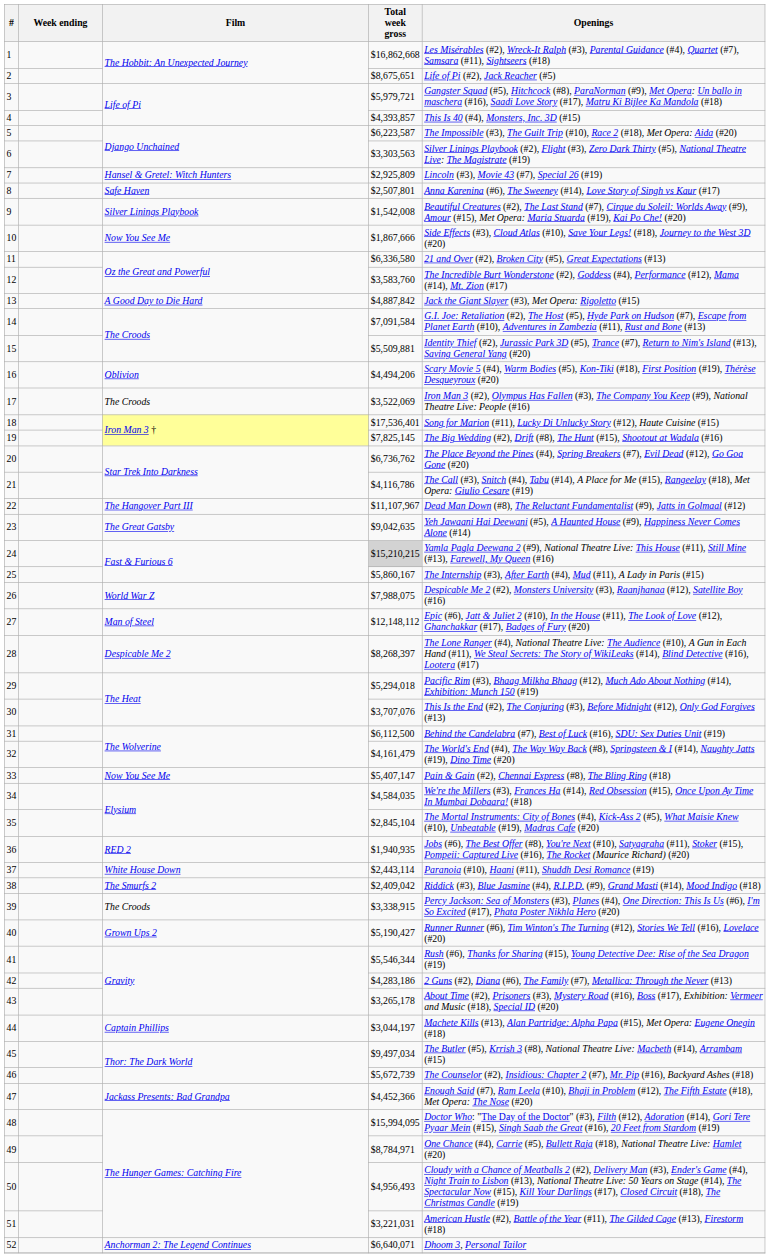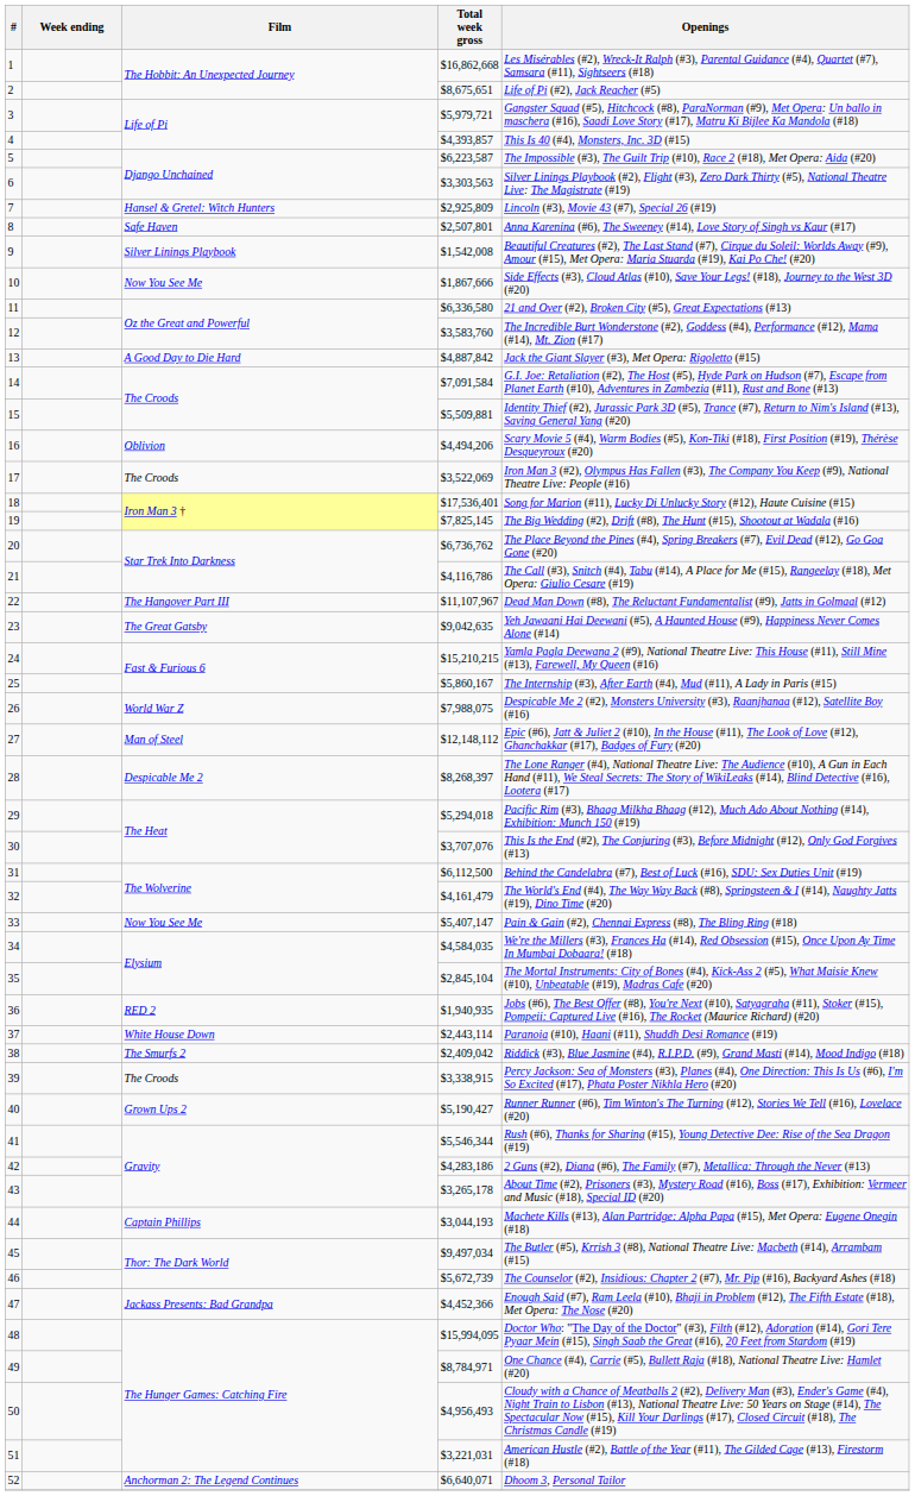 <table class="wikitable sortable">
 <tr>
 <th abbr="Week">#</th>
 <th abbr="Date" style="width:130px">Week ending</th>
 <th style="width:35%;">Film</th>
 <th abbr="Gross">Total<br>week<br>gross</th>
 <th>Openings</th>
 </tr>
 <tr>
 <td>1</td>
 <td></td>
 <td rowspan="2"><em><a href='#'>The Hobbit: An Unexpected Journey</a></em></td>
 <td>$16,862,668</td>
 <td><em><a href='#'>Les Misérables</a></em> (#2), <em><a href='#'>Wreck-It Ralph</a></em> (#3), <em><a href='#'>Parental Guidance</a></em> (#4), <em><a href='#'>Quartet</a></em> (#7), <em><a href='#'>Samsara</a></em> (#11), <em><a href='#'>Sightseers</a></em> (#18)</td>
 </tr>
 <tr>
 <td>2</td>
 <td></td>
 <td>$8,675,651</td>
 <td><em><a href='#'>Life of Pi</a></em> (#2), <em><a href='#'>Jack Reacher</a></em> (#5)</td>
 </tr>
 <tr>
 <td>3</td>
 <td></td>
 <td rowspan="2"><em><a href='#'>Life of Pi</a></em></td>
 <td>$5,979,721</td>
 <td><em><a href='#'>Gangster Squad</a></em> (#5), <em><a href='#'>Hitchcock</a></em> (#8), <em><a href='#'>ParaNorman</a></em> (#9), <em><a href='#'>Met Opera</a>: <a href='#'>Un ballo in maschera</a></em> (#16), <em><a href='#'>Saadi Love Story</a></em> (#17), <em><a href='#'>Matru Ki Bijlee Ka Mandola</a></em> (#18)</td>
 </tr>
 <tr>
 <td>4</td>
 <td></td>
 <td>$4,393,857</td>
 <td><em><a href='#'>This Is 40</a></em> (#4), <em><a href='#'>Monsters, Inc. 3D</a></em> (#15)</td>
 </tr>
 <tr>
 <td>5</td>
 <td></td>
 <td rowspan="2"><em><a href='#'>Django Unchained</a></em></td>
 <td>$6,223,587</td>
 <td><em><a href='#'>The Impossible</a></em> (#3), <em><a href='#'>The Guilt Trip</a></em> (#10), <em><a href='#'>Race 2</a></em> (#18), <em>Met Opera: <a href='#'>Aida</a></em> (#20)</td>
 </tr>
 <tr>
 <td>6</td>
 <td></td>
 <td>$3,303,563</td>
 <td><em><a href='#'>Silver Linings Playbook</a></em> (#2), <em><a href='#'>Flight</a></em> (#3), <em><a href='#'>Zero Dark Thirty</a></em> (#5), <em><a href='#'>National Theatre Live</a>: <a href='#'>The Magistrate</a></em> (#19)</td>
 </tr>
 <tr>
 <td>7</td>
 <td></td>
 <td><em><a href='#'>Hansel & Gretel: Witch Hunters</a></em></td>
 <td>$2,925,809</td>
 <td><em><a href='#'>Lincoln</a></em> (#3), <em><a href='#'>Movie 43</a></em> (#7), <em><a href='#'>Special 26</a></em> (#19)</td>
 </tr>
 <tr>
 <td>8</td>
 <td></td>
 <td><em><a href='#'>Safe Haven</a></em></td>
 <td>$2,507,801</td>
 <td><em><a href='#'>Anna Karenina</a></em> (#6), <em><a href='#'>The Sweeney</a></em> (#14), <em><a href='#'>Love Story of Singh vs Kaur</a></em> (#17)</td>
 </tr>
 <tr>
 <td>9</td>
 <td></td>
 <td><em><a href='#'>Silver Linings Playbook</a></em></td>
 <td>$1,542,008</td>
 <td><em><a href='#'>Beautiful Creatures</a></em> (#2), <em><a href='#'>The Last Stand</a></em> (#7), <em><a href='#'>Cirque du Soleil: Worlds Away</a></em> (#9), <em><a href='#'>Amour</a></em> (#15), <em>Met Opera: <a href='#'>Maria Stuarda</a></em> (#19), <em><a href='#'>Kai Po Che!</a></em> (#20)</td>
 </tr>
 <tr>
 <td>10</td>
 <td></td>
 <td><em><a href='#'>Now You See Me</a></em></td>
 <td>$1,867,666</td>
 <td><em><a href='#'>Side Effects</a></em> (#3), <em><a href='#'>Cloud Atlas</a></em> (#10), <em><a href='#'>Save Your Legs!</a></em> (#18), <em><a href='#'>Journey to the West 3D</a></em> (#20)</td>
 </tr>
 <tr>
 <td>11</td>
 <td></td>
 <td rowspan="2"><em><a href='#'>Oz the Great and Powerful</a></em></td>
 <td>$6,336,580</td>
 <td><em><a href='#'>21 and Over</a></em> (#2), <em><a href='#'>Broken City</a></em> (#5), <em><a href='#'>Great Expectations</a></em> (#13)</td>
 </tr>
 <tr>
 <td>12</td>
 <td></td>
 <td>$3,583,760</td>
 <td><em><a href='#'>The Incredible Burt Wonderstone</a></em> (#2), <em><a href='#'>Goddess</a></em> (#4), <em><a href='#'>Performance</a></em> (#12), <em><a href='#'>Mama</a></em> (#14), <em><a href='#'>Mt. Zion</a></em> (#17)</td>
 </tr>
 <tr>
 <td>13</td>
 <td></td>
 <td><em><a href='#'>A Good Day to Die Hard</a></em></td>
 <td>$4,887,842</td>
 <td><em><a href='#'>Jack the Giant Slayer</a></em> (#3), <em>Met Opera: <a href='#'>Rigoletto</a></em> (#15)</td>
 </tr>
 <tr>
 <td>14</td>
 <td></td>
 <td rowspan="2"><em><a href='#'>The Croods</a></em></td>
 <td>$7,091,584</td>
 <td><em><a href='#'>G.I. Joe: Retaliation</a></em> (#2), <em><a href='#'>The Host</a></em> (#5), <em><a href='#'>Hyde Park on Hudson</a></em> (#7), <em><a href='#'>Escape from Planet Earth</a></em> (#10), <em><a href='#'>Adventures in Zambezia</a></em> (#11), <em><a href='#'>Rust and Bone</a></em> (#13)</td>
 </tr>
 <tr>
 <td>15</td>
 <td></td>
 <td>$5,509,881</td>
 <td><em><a href='#'>Identity Thief</a></em> (#2), <em><a href='#'>Jurassic Park 3D</a></em> (#5), <em><a href='#'>Trance</a></em> (#7), <em><a href='#'>Return to Nim's Island</a></em> (#13), <em><a href='#'>Saving General Yang</a></em> (#20)</td>
 </tr>
 <tr>
 <td>16</td>
 <td></td>
 <td><em><a href='#'>Oblivion</a></em></td>
 <td>$4,494,206</td>
 <td><em><a href='#'>Scary Movie 5</a></em> (#4), <em><a href='#'>Warm Bodies</a></em> (#5), <em><a href='#'>Kon-Tiki</a></em> (#18), <em><a href='#'>First Position</a></em> (#19), <em><a href='#'>Thérèse Desqueyroux</a></em> (#20)</td>
 </tr>
 <tr>
 <td>17</td>
 <td></td>
 <td><em>The Croods</em></td>
 <td>$3,522,069</td>
 <td><em><a href='#'>Iron Man 3</a></em> (#2), <em><a href='#'>Olympus Has Fallen</a></em> (#3), <em><a href='#'>The Company You Keep</a></em> (#9), <em>National Theatre Live: People</em> (#16)</td>
 </tr>
 <tr>
 <td>18</td>
 <td></td>
 <td rowspan="2" style="background-color:#FFFF99"><em><a href='#'>Iron Man 3</a></em> †</td>
 <td>$17,536,401</td>
 <td><em><a href='#'>Song for Marion</a></em> (#11), <em><a href='#'>Lucky Di Unlucky Story</a></em> (#12), <em>Haute Cuisine</em> (#15)</td>
 </tr>
 <tr>
 <td>19</td>
 <td></td>
 <td>$7,825,145</td>
 <td><em><a href='#'>The Big Wedding</a></em> (#2), <em><a href='#'>Drift</a></em> (#8), <em><a href='#'>The Hunt</a></em> (#15), <em><a href='#'>Shootout at Wadala</a></em> (#16)</td>
 </tr>
 <tr>
 <td>20</td>
 <td></td>
 <td rowspan="2"><em><a href='#'>Star Trek Into Darkness</a></em></td>
 <td>$6,736,762</td>
 <td><em><a href='#'>The Place Beyond the Pines</a></em> (#4), <em><a href='#'>Spring Breakers</a></em> (#7), <em><a href='#'>Evil Dead</a></em> (#12), <em><a href='#'>Go Goa Gone</a></em> (#20)</td>
 </tr>
 <tr>
 <td>21</td>
 <td></td>
 <td>$4,116,786</td>
 <td><em><a href='#'>The Call</a></em> (#3), <em><a href='#'>Snitch</a></em> (#4), <em><a href='#'>Tabu</a></em> (#14), <em>A Place for Me</em> (#15), <em><a href='#'>Rangeelay</a></em> (#18), <em>Met Opera: <a href='#'>Giulio Cesare</a></em> (#19)</td>
 </tr>
 <tr>
 <td>22</td>
 <td></td>
 <td><em><a href='#'>The Hangover Part III</a></em></td>
 <td>$11,107,967</td>
 <td><em><a href='#'>Dead Man Down</a></em> (#8), <em><a href='#'>The Reluctant Fundamentalist</a></em> (#9), <em><a href='#'>Jatts in Golmaal</a></em> (#12)</td>
 </tr>
 <tr>
 <td>23</td>
 <td></td>
 <td><em><a href='#'>The Great Gatsby</a></em></td>
 <td>$9,042,635</td>
 <td><em><a href='#'>Yeh Jawaani Hai Deewani</a></em> (#5), <em><a href='#'>A Haunted House</a></em> (#9), <em><a href='#'>Happiness Never Comes Alone</a></em> (#14)</td>
 </tr>
 <tr>
 <td>24</td>
 <td></td>
 <td rowspan="2"><em><a href='#'>Fast & Furious 6</a></em></td>
-<td style="background: lightgrey;">$15,210,215</td>
+<td>$15,210,215</td>
 <td><em><a href='#'>Yamla Pagla Deewana 2</a></em> (#9), <em>National Theatre Live: <a href='#'>This House</a></em> (#11), <em><a href='#'>Still Mine</a></em> (#13), <em><a href='#'>Farewell, My Queen</a></em> (#16)</td>
 </tr>
 <tr>
 <td>25</td>
 <td></td>
 <td>$5,860,167</td>
 <td><em><a href='#'>The Internship</a></em> (#3), <em><a href='#'>After Earth</a></em> (#4), <em><a href='#'>Mud</a></em> (#11), <em>A Lady in Paris</em> (#15)</td>
 </tr>
 <tr>
 <td>26</td>
 <td></td>
 <td><em><a href='#'>World War Z</a></em></td>
 <td>$7,988,075</td>
 <td><em><a href='#'>Despicable Me 2</a></em> (#2), <em><a href='#'>Monsters University</a></em> (#3), <em><a href='#'>Raanjhanaa</a></em> (#12), <em><a href='#'>Satellite Boy</a></em> (#16)</td>
 </tr>
 <tr>
 <td>27</td>
 <td></td>
 <td><em><a href='#'>Man of Steel</a></em></td>
 <td>$12,148,112</td>
 <td><em><a href='#'>Epic</a></em> (#6), <em><a href='#'>Jatt & Juliet 2</a></em> (#10), <em><a href='#'>In the House</a></em> (#11), <em><a href='#'>The Look of Love</a></em> (#12), <em><a href='#'>Ghanchakkar</a></em> (#17), <em><a href='#'>Badges of Fury</a></em> (#20)</td>
 </tr>
 <tr>
 <td>28</td>
 <td></td>
 <td><em><a href='#'>Despicable Me 2</a></em></td>
 <td>$8,268,397</td>
 <td><em><a href='#'>The Lone Ranger</a></em> (#4), <em>National Theatre Live: <a href='#'>The Audience</a></em> (#10), <em>A Gun in Each Hand</em> (#11), <em><a href='#'>We Steal Secrets: The Story of WikiLeaks</a></em> (#14), <em><a href='#'>Blind Detective</a></em> (#16), <em><a href='#'>Lootera</a></em> (#17)</td>
 </tr>
 <tr>
 <td>29</td>
 <td></td>
 <td rowspan="2"><em><a href='#'>The Heat</a></em></td>
 <td>$5,294,018</td>
 <td><em><a href='#'>Pacific Rim</a></em> (#3), <em><a href='#'>Bhaag Milkha Bhaag</a></em> (#12), <em><a href='#'>Much Ado About Nothing</a></em> (#14), <em><a href='#'>Exhibition: Munch 150</a></em> (#19)</td>
 </tr>
 <tr>
 <td>30</td>
 <td></td>
 <td>$3,707,076</td>
 <td><em><a href='#'>This Is the End</a></em> (#2), <em><a href='#'>The Conjuring</a></em> (#3), <em><a href='#'>Before Midnight</a></em> (#12), <em><a href='#'>Only God Forgives</a></em> (#13)</td>
 </tr>
 <tr>
 <td>31</td>
 <td></td>
 <td rowspan="2"><em><a href='#'>The Wolverine</a></em></td>
 <td>$6,112,500</td>
 <td><em><a href='#'>Behind the Candelabra</a></em> (#7), <em><a href='#'>Best of Luck</a></em> (#16), <em><a href='#'>SDU: Sex Duties Unit</a></em> (#19)</td>
 </tr>
 <tr>
 <td>32</td>
 <td></td>
 <td>$4,161,479</td>
 <td><em><a href='#'>The World's End</a></em> (#4), <em><a href='#'>The Way Way Back</a></em> (#8), <em><a href='#'>Springsteen & I</a></em> (#14), <em><a href='#'>Naughty Jatts</a></em> (#19), <em><a href='#'>Dino Time</a></em> (#20)</td>
 </tr>
 <tr>
 <td>33</td>
 <td></td>
 <td><em><a href='#'>Now You See Me</a></em></td>
 <td>$5,407,147</td>
 <td><em><a href='#'>Pain & Gain</a></em> (#2), <em><a href='#'>Chennai Express</a></em> (#8), <em><a href='#'>The Bling Ring</a></em> (#18)</td>
 </tr>
 <tr>
 <td>34</td>
 <td></td>
 <td rowspan="2"><em><a href='#'>Elysium</a></em></td>
 <td>$4,584,035</td>
 <td><em><a href='#'>We're the Millers</a></em> (#3), <em><a href='#'>Frances Ha</a></em> (#14), <em><a href='#'>Red Obsession</a></em> (#15), <em><a href='#'>Once Upon Ay Time In Mumbai Dobaara!</a></em> (#18)</td>
 </tr>
 <tr>
 <td>35</td>
 <td></td>
 <td>$2,845,104</td>
 <td><em><a href='#'>The Mortal Instruments: City of Bones</a></em> (#4), <em><a href='#'>Kick-Ass 2</a></em> (#5), <em><a href='#'>What Maisie Knew</a></em> (#10), <em><a href='#'>Unbeatable</a></em> (#19), <em><a href='#'>Madras Cafe</a></em> (#20)</td>
 </tr>
 <tr>
 <td>36</td>
 <td></td>
 <td><em><a href='#'>RED 2</a></em></td>
 <td>$1,940,935</td>
 <td><em><a href='#'>Jobs</a></em> (#6), <em><a href='#'>The Best Offer</a></em> (#8), <em><a href='#'>You're Next</a></em> (#10), <em><a href='#'>Satyagraha</a></em> (#11), <em><a href='#'>Stoker</a></em> (#15), <em><a href='#'>Pompeii: Captured Live</a></em> (#16), <em><a href='#'>The Rocket</a> (Maurice Richard)</em> (#20)</td>
 </tr>
 <tr>
 <td>37</td>
 <td></td>
 <td><em><a href='#'>White House Down</a></em></td>
 <td>$2,443,114</td>
 <td><em><a href='#'>Paranoia</a></em> (#10), <em><a href='#'>Haani</a></em> (#11), <em><a href='#'>Shuddh Desi Romance</a></em> (#19)</td>
 </tr>
 <tr>
 <td>38</td>
 <td></td>
 <td><em><a href='#'>The Smurfs 2</a></em></td>
 <td>$2,409,042</td>
 <td><em><a href='#'>Riddick</a></em> (#3), <em><a href='#'>Blue Jasmine</a></em> (#4), <em><a href='#'>R.I.P.D.</a></em> (#9), <em><a href='#'>Grand Masti</a></em> (#14), <em><a href='#'>Mood Indigo</a></em> (#18)</td>
 </tr>
 <tr>
 <td>39</td>
 <td></td>
 <td><em>The Croods</em></td>
 <td>$3,338,915</td>
 <td><em><a href='#'>Percy Jackson: Sea of Monsters</a></em> (#3), <em><a href='#'>Planes</a></em> (#4), <em><a href='#'>One Direction: This Is Us</a></em> (#6), <em><a href='#'>I'm So Excited</a></em> (#17), <em><a href='#'>Phata Poster Nikhla Hero</a></em> (#20)</td>
 </tr>
 <tr>
 <td>40</td>
 <td></td>
 <td><em><a href='#'>Grown Ups 2</a></em></td>
 <td>$5,190,427</td>
 <td><em><a href='#'>Runner Runner</a></em> (#6), <em><a href='#'>Tim Winton's The Turning</a></em> (#12), <em><a href='#'>Stories We Tell</a></em> (#16), <em><a href='#'>Lovelace</a></em> (#20)</td>
 </tr>
 <tr>
 <td>41</td>
 <td></td>
 <td rowspan="3"><em><a href='#'>Gravity</a></em></td>
 <td>$5,546,344</td>
 <td><em><a href='#'>Rush</a></em> (#6), <em><a href='#'>Thanks for Sharing</a></em> (#15), <em><a href='#'>Young Detective Dee: Rise of the Sea Dragon</a></em> (#19)</td>
 </tr>
 <tr>
 <td>42</td>
 <td></td>
 <td>$4,283,186</td>
 <td><em><a href='#'>2 Guns</a></em> (#2), <em><a href='#'>Diana</a></em> (#6), <em><a href='#'>The Family</a></em> (#7), <em><a href='#'>Metallica: Through the Never</a></em> (#13)</td>
 </tr>
 <tr>
 <td>43</td>
 <td></td>
 <td>$3,265,178</td>
 <td><em><a href='#'>About Time</a></em> (#2), <em><a href='#'>Prisoners</a></em> (#3), <em><a href='#'>Mystery Road</a></em> (#16), <em><a href='#'>Boss</a></em> (#17), <em>Exhibition: <a href='#'>Vermeer</a> and Music</em> (#18), <em><a href='#'>Special ID</a></em> (#20)</td>
 </tr>
 <tr>
 <td>44</td>
 <td></td>
 <td><em><a href='#'>Captain Phillips</a></em></td>
-<td>$3,044,197</td>
+<td>$3,044,193</td>
 <td><em><a href='#'>Machete Kills</a></em> (#13), <em><a href='#'>Alan Partridge: Alpha Papa</a></em> (#15), <em>Met Opera: <a href='#'>Eugene Onegin</a></em> (#18)</td>
 </tr>
 <tr>
 <td>45</td>
 <td></td>
 <td rowspan="2"><em><a href='#'>Thor: The Dark World</a></em></td>
 <td>$9,497,034</td>
 <td><em><a href='#'>The Butler</a></em> (#5), <em><a href='#'>Krrish 3</a></em> (#8), <em>National Theatre Live: <a href='#'>Macbeth</a></em> (#14), <em><a href='#'>Arrambam</a></em> (#15)</td>
 </tr>
 <tr>
 <td>46</td>
 <td></td>
 <td>$5,672,739</td>
 <td><em><a href='#'>The Counselor</a></em> (#2), <em><a href='#'>Insidious: Chapter 2</a></em> (#7), <em><a href='#'>Mr. Pip</a></em> (#16), <em>Backyard Ashes</em> (#18)</td>
 </tr>
 <tr>
 <td>47</td>
 <td></td>
 <td><em><a href='#'>Jackass Presents: Bad Grandpa</a></em></td>
 <td>$4,452,366</td>
 <td><em><a href='#'>Enough Said</a></em> (#7), <em><a href='#'>Ram Leela</a></em> (#10), <em><a href='#'>Bhaji in Problem</a></em> (#12), <em><a href='#'>The Fifth Estate</a></em> (#18), <em>Met Opera: <a href='#'>The Nose</a></em> (#20)</td>
 </tr>
 <tr>
 <td>48</td>
 <td></td>
 <td rowspan="4"><em><a href='#'>The Hunger Games: Catching Fire</a></em></td>
 <td>$15,994,095</td>
 <td><em><a href='#'>Doctor Who</a></em>: "<a href='#'>The Day of the Doctor</a>" (#3), <em><a href='#'>Filth</a></em> (#12), <em><a href='#'>Adoration</a></em> (#14), <em><a href='#'>Gori Tere Pyaar Mein</a></em> (#15), <em><a href='#'>Singh Saab the Great</a></em> (#16), <em><a href='#'>20 Feet from Stardom</a></em> (#19)</td>
 </tr>
 <tr>
 <td>49</td>
 <td></td>
 <td>$8,784,971</td>
 <td><em><a href='#'>One Chance</a></em> (#4), <em><a href='#'>Carrie</a></em> (#5), <em><a href='#'>Bullett Raja</a></em> (#18), <em>National Theatre Live: <a href='#'>Hamlet</a></em> (#20)</td>
 </tr>
 <tr>
 <td>50</td>
 <td></td>
 <td>$4,956,493</td>
 <td><em><a href='#'>Cloudy with a Chance of Meatballs 2</a></em> (#2), <em><a href='#'>Delivery Man</a></em> (#3), <em><a href='#'>Ender's Game</a></em> (#4), <em><a href='#'>Night Train to Lisbon</a></em> (#13), <em>National Theatre Live: 50 Years on Stage</em> (#14), <em><a href='#'>The Spectacular Now</a></em> (#15), <em><a href='#'>Kill Your Darlings</a></em> (#17), <em><a href='#'>Closed Circuit</a></em> (#18), <em><a href='#'>The Christmas Candle</a></em> (#19)</td>
 </tr>
 <tr>
 <td>51</td>
 <td></td>
 <td>$3,221,031</td>
 <td><em><a href='#'>American Hustle</a></em> (#2), <em><a href='#'>Battle of the Year</a></em> (#11), <em><a href='#'>The Gilded Cage</a></em> (#13), <em><a href='#'>Firestorm</a></em> (#18)</td>
 </tr>
 <tr>
 <td>52</td>
 <td></td>
 <td><em><a href='#'>Anchorman 2: The Legend Continues</a></em></td>
 <td>$6,640,071</td>
 <td><em><a href='#'>Dhoom 3</a></em>, <em><a href='#'>Personal Tailor</a></em></td>
 </tr>
 <tr>
 </tr>
 </table>
